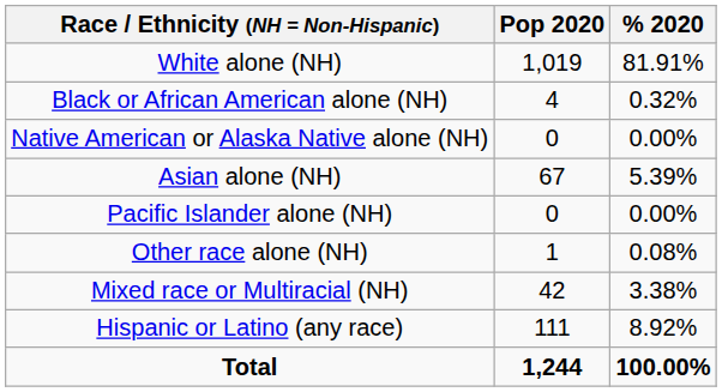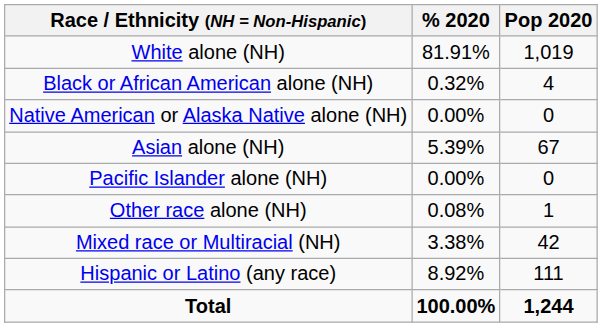 <table class="wikitable" style="text-align:center;">
 <tr>
 <th>Race / Ethnicity <small>(<em>NH = Non-Hispanic</em>)</small></th>
+<th>% 2020</th>
 <th>Pop 2020</th>
-<th>% 2020</th>
 </tr>
 <tr>
 <td><a href='#'>White</a> alone (NH)</td>
+<td>81.91%</td>
 <td>1,019</td>
-<td>81.91%</td>
 </tr>
 <tr>
 <td><a href='#'>Black or African American</a> alone (NH)</td>
+<td>0.32%</td>
 <td>4</td>
-<td>0.32%</td>
 </tr>
 <tr>
 <td><a href='#'>Native American</a> or <a href='#'>Alaska Native</a> alone (NH)</td>
+<td>0.00%</td>
 <td>0</td>
-<td>0.00%</td>
 </tr>
 <tr>
 <td><a href='#'>Asian</a> alone (NH)</td>
+<td>5.39%</td>
 <td>67</td>
-<td>5.39%</td>
 </tr>
 <tr>
 <td><a href='#'>Pacific Islander</a> alone (NH)</td>
+<td>0.00%</td>
 <td>0</td>
-<td>0.00%</td>
 </tr>
 <tr>
 <td><a href='#'>Other race</a> alone (NH)</td>
+<td>0.08%</td>
 <td>1</td>
-<td>0.08%</td>
 </tr>
 <tr>
 <td><a href='#'>Mixed race or Multiracial</a> (NH)</td>
+<td>3.38%</td>
 <td>42</td>
-<td>3.38%</td>
 </tr>
 <tr>
 <td><a href='#'>Hispanic or Latino</a> (any race)</td>
+<td>8.92%</td>
 <td>111</td>
-<td>8.92%</td>
 </tr>
 <tr>
 <td><strong>Total</strong></td>
+<td><strong>100.00%</strong></td>
 <td><strong>1,244</strong></td>
-<td><strong>100.00%</strong></td>
 </tr>
 </table>
